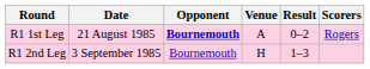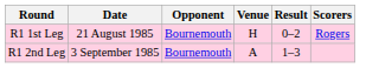 <table class="wikitable" style="font-size:100%; text-align:center">
 <tr>
 <th>Round</th>
 <th>Date</th>
 <th>Opponent</th>
 <th>Venue</th>
 <th>Result</th>
 <th>Scorers</th>
 </tr>
 <tr style="background-color: #ffd0e3;">
 <td>R1 1st Leg</td>
 <td>21 August 1985</td>
-<td><strong><a href='#'>Bournemouth</a></strong></td>
-<td>A</td>
+<td><a href='#'>Bournemouth</a></td>
+<td>H</td>
 <td>0–2</td>
 <td><a href='#'>Rogers</a></td>
 </tr>
 <tr style="background-color: #ffd0e3;">
 <td>R1 2nd Leg</td>
 <td>3 September 1985</td>
 <td><a href='#'>Bournemouth</a></td>
-<td>H</td>
+<td>A</td>
 <td>1–3</td>
 <td></td>
 </tr>
 </table>
